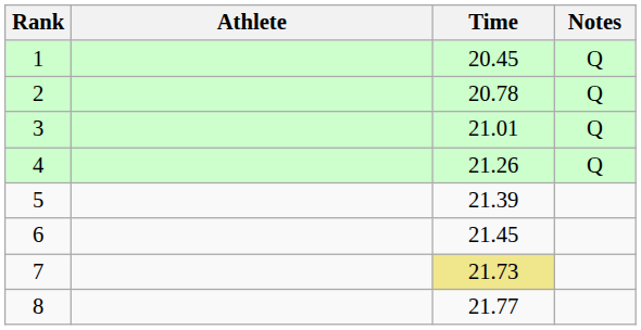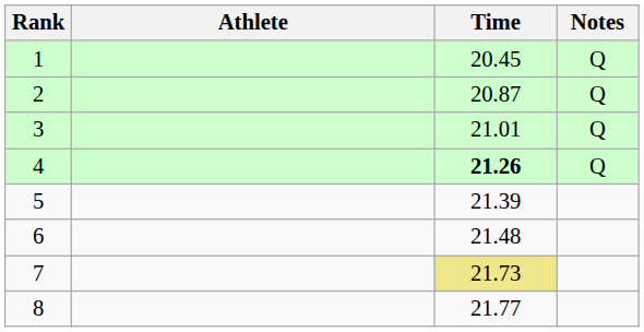 <table class="wikitable" style="text-align:center">
 <tr>
 <th width=40>Rank</th>
 <th width=250>Athlete</th>
 <th width=80>Time</th>
 <th width=50>Notes</th>
 </tr>
 <tr bgcolor="ccffcc">
 <td>1</td>
 <td align=left></td>
 <td>20.45</td>
 <td>Q</td>
 </tr>
 <tr bgcolor="ccffcc">
 <td>2</td>
 <td align=left></td>
-<td>20.78</td>
+<td>20.87</td>
 <td>Q</td>
 </tr>
 <tr bgcolor="ccffcc">
 <td>3</td>
 <td align=left></td>
 <td>21.01</td>
 <td>Q</td>
 </tr>
 <tr bgcolor="ccffcc">
 <td>4</td>
 <td align=left></td>
-<td>21.26</td>
+<td><strong>21.26</strong></td>
 <td>Q</td>
 </tr>
 <tr>
 <td>5</td>
 <td align=left></td>
 <td>21.39</td>
 <td></td>
 </tr>
 <tr>
 <td>6</td>
 <td align=left></td>
-<td>21.45</td>
+<td>21.48</td>
 <td></td>
 </tr>
 <tr>
 <td>7</td>
 <td align=left></td>
 <td style="background: khaki;">21.73</td>
 <td></td>
 </tr>
 <tr>
 <td>8</td>
 <td align=left></td>
 <td>21.77</td>
 <td></td>
 </tr>
 </table>
